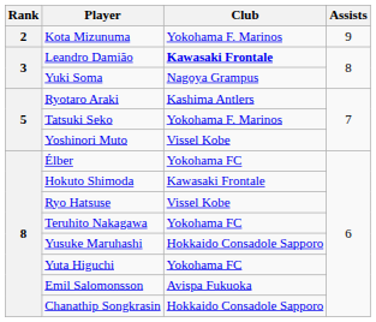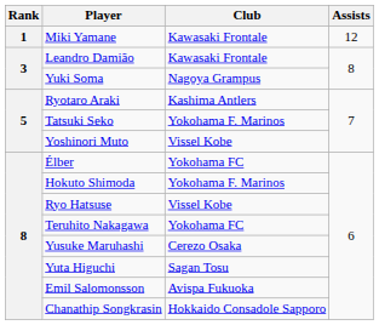 <table class="wikitable" style="text-align:center">
 <tr>
 <th>Rank</th>
 <th>Player</th>
 <th>Club</th>
 <th>Assists</th>
 </tr>
 <tr>
-<th>2</th>
-<td align="left"> <a href='#'>Kota Mizunuma</a></td>
-<td align="left"><a href='#'>Yokohama F. Marinos</a></td>
-<td>9</td>
+<th>1</th>
+<td align="left"> <a href='#'>Miki Yamane</a></td>
+<td align="left"><a href='#'>Kawasaki Frontale</a></td>
+<td>12</td>
 </tr>
 <tr>
 <th rowspan=2>3</th>
 <td align="left"> <a href='#'>Leandro Damião</a></td>
-<td align="left"><strong><a href='#'>Kawasaki Frontale</a></strong></td>
+<td align="left"><a href='#'>Kawasaki Frontale</a></td>
 <td rowspan=2>8</td>
 </tr>
 <tr>
 <td align="left"> <a href='#'>Yuki Soma</a></td>
 <td align="left"><a href='#'>Nagoya Grampus</a></td>
 </tr>
 <tr>
 <th rowspan=3>5</th>
 <td align="left"> <a href='#'>Ryotaro Araki</a></td>
 <td align="left"><a href='#'>Kashima Antlers</a></td>
 <td rowspan=3>7</td>
 </tr>
 <tr>
 <td align="left"> <a href='#'>Tatsuki Seko</a></td>
 <td align="left"><a href='#'>Yokohama F. Marinos</a></td>
 </tr>
 <tr>
 <td align="left"> <a href='#'>Yoshinori Muto</a></td>
 <td align="left"><a href='#'>Vissel Kobe</a></td>
 </tr>
 <tr>
 <th rowspan=8>8</th>
 <td align="left"> <a href='#'>Élber</a></td>
 <td align="left"><a href='#'>Yokohama FC</a></td>
 <td rowspan=8>6</td>
 </tr>
 <tr>
 <td align="left"> <a href='#'>Hokuto Shimoda</a></td>
-<td align="left"><a href='#'>Kawasaki Frontale</a></td>
+<td align="left"><a href='#'>Yokohama F. Marinos</a></td>
 </tr>
 <tr>
 <td align="left"> <a href='#'>Ryo Hatsuse</a></td>
 <td align="left"><a href='#'>Vissel Kobe</a></td>
 </tr>
 <tr>
 <td align="left"> <a href='#'>Teruhito Nakagawa</a></td>
 <td align="left"><a href='#'>Yokohama FC</a></td>
 </tr>
 <tr>
 <td align="left"> <a href='#'>Yusuke Maruhashi</a></td>
-<td align="left"><a href='#'>Hokkaido Consadole Sapporo</a></td>
+<td align="left"><a href='#'>Cerezo Osaka</a></td>
 </tr>
 <tr>
 <td align="left"> <a href='#'>Yuta Higuchi</a></td>
-<td align="left"><a href='#'>Yokohama FC</a></td>
+<td align="left"><a href='#'>Sagan Tosu</a></td>
 </tr>
 <tr>
 <td align="left"> <a href='#'>Emil Salomonsson</a></td>
 <td align="left"><a href='#'>Avispa Fukuoka</a></td>
 </tr>
 <tr>
 <td align="left"> <a href='#'>Chanathip Songkrasin</a></td>
 <td align="left"><a href='#'>Hokkaido Consadole Sapporo</a></td>
 </tr>
 </table>
